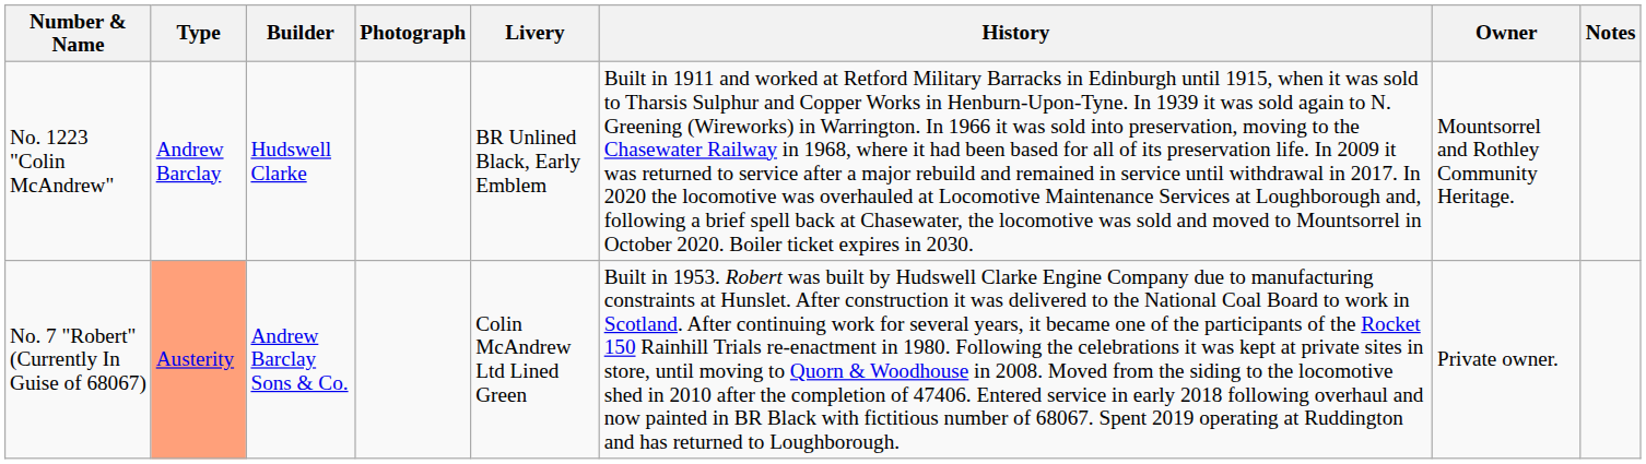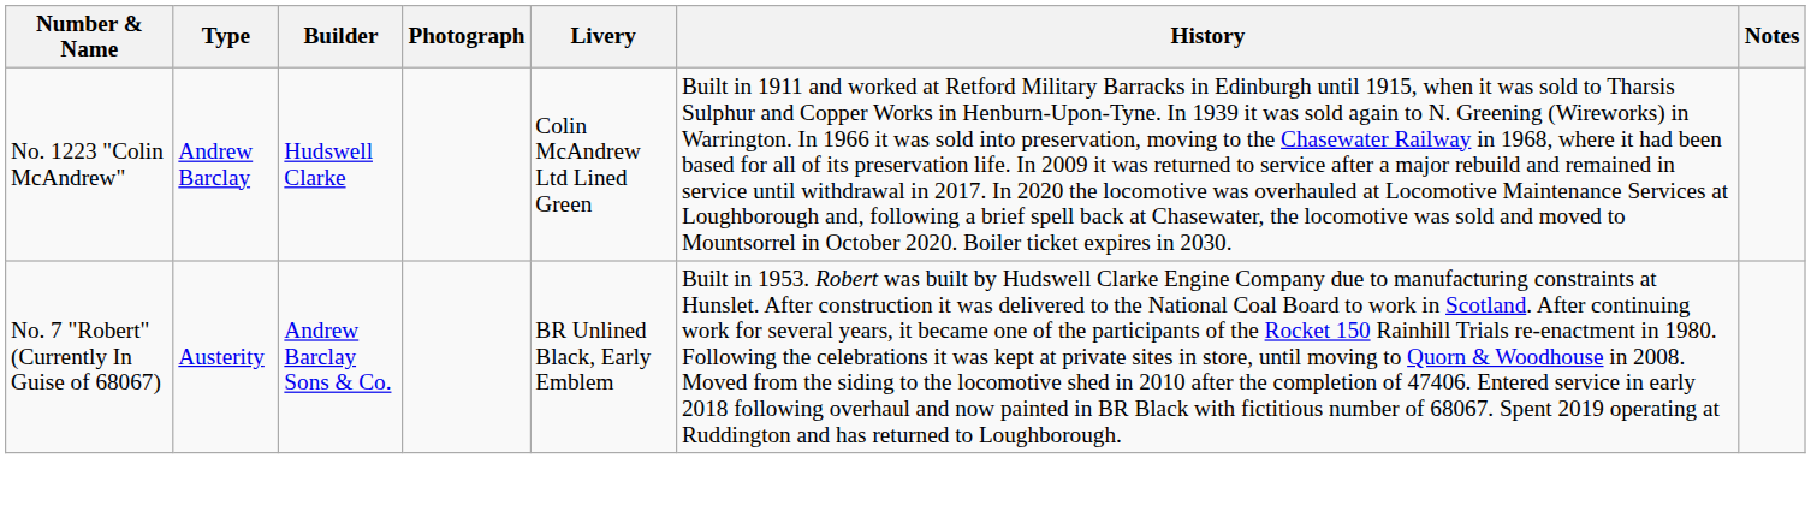 <table class="wikitable">
 <tr>
 <th>Number & Name</th>
 <th>Type</th>
 <th>Builder</th>
 <th>Photograph</th>
 <th>Livery</th>
 <th>History</th>
-<th>Owner</th>
 <th>Notes</th>
 </tr>
 <tr>
 <td>No. 1223 "Colin McAndrew"</td>
 <td><a href='#'>Andrew Barclay</a> </td>
 <td><a href='#'>Hudswell Clarke</a></td>
 <td></td>
-<td>BR Unlined Black, Early Emblem</td>
+<td>Colin McAndrew Ltd Lined Green</td>
 <td>Built in 1911 and worked at Retford Military Barracks in Edinburgh until 1915, when it was sold to Tharsis Sulphur and Copper Works in Henburn-Upon-Tyne. In 1939 it was sold again to N. Greening (Wireworks) in Warrington. In 1966 it was sold into preservation, moving to the <a href='#'>Chasewater Railway</a> in 1968, where it had been based for all of its preservation life. In 2009 it was returned to service after a major rebuild and remained in service until withdrawal in 2017. In 2020 the locomotive was overhauled at Locomotive Maintenance Services at Loughborough and, following a brief spell back at Chasewater, the locomotive was sold and moved to Mountsorrel in October 2020. Boiler ticket expires in 2030.</td>
-<td>Mountsorrel and Rothley Community Heritage.</td>
 <td></td>
 </tr>
 <tr>
 <td>No. 7 "Robert"(Currently In Guise of 68067)</td>
-<td style="background: lightsalmon;"><a href='#'>Austerity</a> </td>
+<td><a href='#'>Austerity</a> </td>
 <td><a href='#'>Andrew Barclay Sons & Co.</a></td>
 <td></td>
-<td>Colin McAndrew Ltd Lined Green</td>
+<td>BR Unlined Black, Early Emblem</td>
 <td>Built in 1953. <em>Robert</em> was built by Hudswell Clarke Engine Company due to manufacturing constraints at Hunslet. After construction it was delivered to the National Coal Board to work in <a href='#'>Scotland</a>. After continuing work for several years, it became one of the participants of the <a href='#'>Rocket 150</a> Rainhill Trials re-enactment in 1980. Following the celebrations it was kept at private sites in store, until moving to <a href='#'>Quorn & Woodhouse</a> in 2008. Moved from the siding to the locomotive shed in 2010 after the completion of 47406. Entered service in early 2018 following overhaul and now painted in BR Black with fictitious number of 68067. Spent 2019 operating at Ruddington and has returned to Loughborough.</td>
-<td>Private owner.</td>
 <td></td>
 </tr>
 </table>
